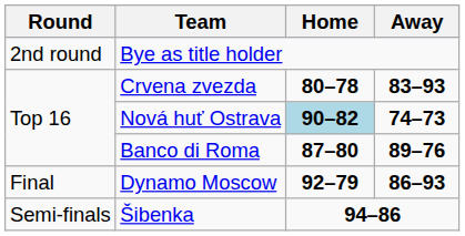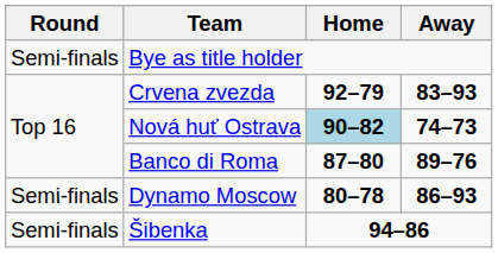 <table class="wikitable" style="text-align: left; font-size:95%">
 <tr style="background:#ccf;">
 <th>Round</th>
 <th>Team</th>
 <th>  Home  </th>
 <th>  Away  </th>
 </tr>
 <tr>
-<td>2nd round</td>
+<td>Semi-finals</td>
 <td colspan=3><a href='#'>Bye as title holder</a></td>
 </tr>
 <tr>
 <td rowspan=3>Top 16</td>
 <td> <a href='#'>Crvena zvezda</a></td>
-<td style="text-align:center;"><strong>80–78</strong></td>
+<td style="text-align:center;"><strong>92–79</strong></td>
 <td style="text-align:center;"><strong>83–93</strong></td>
 </tr>
 <tr>
 <td> <a href='#'>Nová huť Ostrava</a></td>
 <td style="background: lightblue; text-align:center;"><strong>90–82</strong></td>
 <td style="text-align:center;"><strong>74–73</strong></td>
 </tr>
 <tr>
 <td> <a href='#'>Banco di Roma</a></td>
 <td style="text-align:center;"><strong>87–80</strong></td>
 <td style="text-align:center;"><strong>89–76</strong></td>
 </tr>
 <tr>
-<td>Final</td>
+<td>Semi-finals</td>
 <td> <a href='#'>Dynamo Moscow</a></td>
-<td style="text-align:center;"><strong>92–79</strong></td>
+<td style="text-align:center;"><strong>80–78</strong></td>
 <td style="text-align:center;"><strong>86–93</strong></td>
 </tr>
 <tr>
 <td>Semi-finals</td>
 <td> <a href='#'>Šibenka</a></td>
 <td colspan="2" style="text-align:center;"><strong>94–86</strong></td>
 </tr>
 </table>
